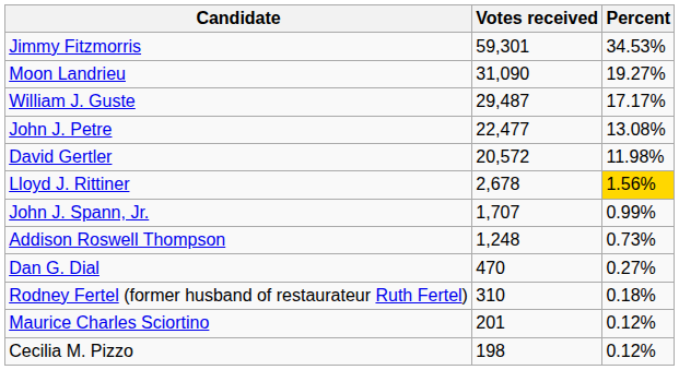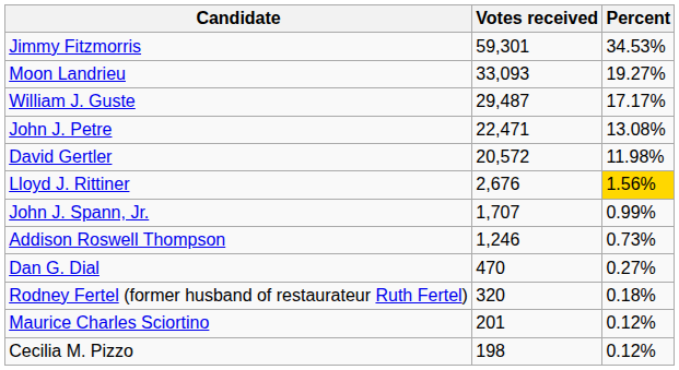 <table class="wikitable">
 <tr>
 <th>Candidate</th>
 <th>Votes received</th>
 <th>Percent</th>
 </tr>
 <tr>
 <td><a href='#'>Jimmy Fitzmorris</a></td>
 <td>59,301</td>
 <td>34.53%</td>
 </tr>
 <tr>
 <td><a href='#'>Moon Landrieu</a></td>
-<td>31,090</td>
+<td>33,093</td>
 <td>19.27%</td>
 </tr>
 <tr>
 <td><a href='#'>William J. Guste</a></td>
 <td>29,487</td>
 <td>17.17%</td>
 </tr>
 <tr>
 <td><a href='#'>John J. Petre</a></td>
-<td>22,477</td>
+<td>22,471</td>
 <td>13.08%</td>
 </tr>
 <tr>
 <td><a href='#'>David Gertler</a></td>
 <td>20,572</td>
 <td>11.98%</td>
 </tr>
 <tr>
 <td><a href='#'>Lloyd J. Rittiner</a></td>
-<td>2,678</td>
+<td>2,676</td>
 <td style="background: gold;">1.56%</td>
 </tr>
 <tr>
 <td><a href='#'>John J. Spann, Jr.</a></td>
 <td>1,707</td>
 <td>0.99%</td>
 </tr>
 <tr>
 <td><a href='#'>Addison Roswell Thompson</a></td>
-<td>1,248</td>
+<td>1,246</td>
 <td>0.73%</td>
 </tr>
 <tr>
 <td><a href='#'>Dan G. Dial</a></td>
 <td>470</td>
 <td>0.27%</td>
 </tr>
 <tr>
 <td><a href='#'>Rodney Fertel</a> (former husband of restaurateur <a href='#'>Ruth Fertel</a>)</td>
-<td>310</td>
+<td>320</td>
 <td>0.18%</td>
 </tr>
 <tr>
 <td><a href='#'>Maurice Charles Sciortino</a></td>
 <td>201</td>
 <td>0.12%</td>
 </tr>
 <tr>
 <td>Cecilia M. Pizzo</td>
 <td>198</td>
 <td>0.12%</td>
 </tr>
 </table>
